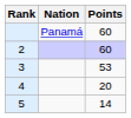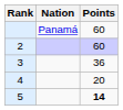 <table class="wikitable sortable" style="text-align:center">
 <tr>
 <th>Rank</th>
 <th>Nation</th>
 <th>Points</th>
 </tr>
 <tr>
 <td bgcolor = DDEEFF></td>
 <td align=left> <a href='#'>Panamá</a></td>
 <td>60</td>
 </tr>
 <tr style="background-color:#ccccff">
 <td bgcolor = DDEEFF>2</td>
 <td align=left></td>
 <td>60</td>
 </tr>
 <tr>
 <td bgcolor = DDEEFF>3</td>
 <td align=left></td>
-<td>53</td>
+<td>36</td>
 </tr>
 <tr>
 <td bgcolor = DDEEFF>4</td>
 <td align=left></td>
 <td>20</td>
 </tr>
 <tr>
 <td bgcolor = DDEEFF>5</td>
 <td align=left></td>
-<td>14</td>
+<td><strong>14</strong></td>
 </tr>
 </table>
